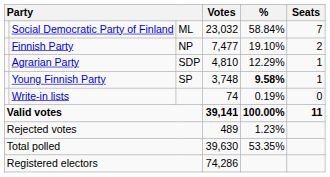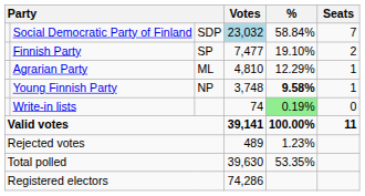 <table class="wikitable" border="1" style="text-align:right;">
 <tr>
 <th style="text-align:left;" colspan=3>Party</th>
 <th align=center width="50">Votes</th>
 <th align=center width="50">%</th>
 <th align=center width="50">Seats</th>
 </tr>
 <tr>
 <td></td>
 <td align=left style="white-space: nowrap;"><a href='#'>Social Democratic Party of Finland</a></td>
-<td align=left>ML</td>
-<td>23,032</td>
+<td align=left>SDP</td>
+<td style="background: lightblue;">23,032</td>
 <td>58.84%</td>
 <td>7</td>
 </tr>
 <tr>
 <td></td>
 <td align=left><a href='#'>Finnish Party</a></td>
-<td align=left>NP</td>
+<td align=left>SP</td>
 <td>7,477</td>
 <td>19.10%</td>
 <td>2</td>
 </tr>
 <tr>
 <td></td>
 <td align=left><a href='#'>Agrarian Party</a></td>
-<td align=left>SDP</td>
+<td align=left>ML</td>
 <td>4,810</td>
 <td>12.29%</td>
 <td>1</td>
 </tr>
 <tr>
 <td></td>
 <td align=left><a href='#'>Young Finnish Party</a></td>
-<td align=left>SP</td>
+<td align=left>NP</td>
 <td>3,748</td>
 <td><strong>9.58%</strong></td>
 <td>1</td>
 </tr>
 <tr>
 <td></td>
 <td align=left><a href='#'>Write-in lists</a></td>
 <td align=left></td>
 <td>74</td>
-<td>0.19%</td>
+<td style="background: lightgreen;">0.19%</td>
 <td>0</td>
 </tr>
 <tr style="font-weight:bold">
 <td align=left colspan=3>Valid votes</td>
 <td>39,141</td>
 <td>100.00%</td>
 <td>11</td>
 </tr>
 <tr>
 <td align=left colspan=3>Rejected votes</td>
 <td>489</td>
 <td>1.23%</td>
 <td></td>
 </tr>
 <tr>
 <td align=left colspan=3>Total polled</td>
 <td>39,630</td>
 <td>53.35%</td>
 <td></td>
 </tr>
 <tr>
 <td align=left colspan=3>Registered electors</td>
 <td>74,286</td>
 <td></td>
 <td></td>
 </tr>
 </table>
